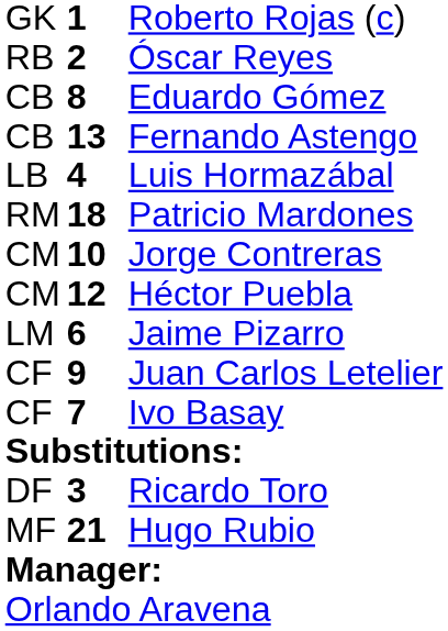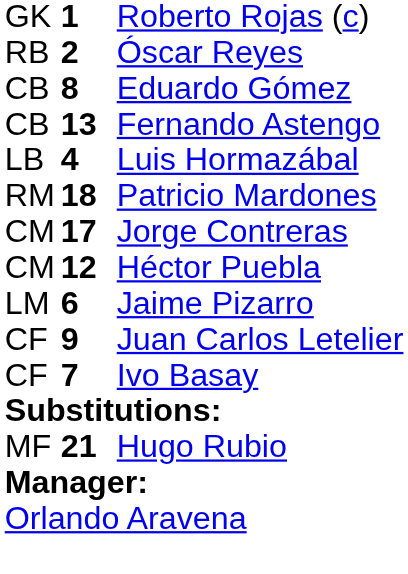 <table cellspacing="0" cellpadding="0" style="font-size:90%; margin:0.2em auto;">
 <tr>
 <th width="25"></th>
 <th width="25"></th>
 </tr>
 <tr>
 <td>GK</td>
 <td><strong>1</strong></td>
 <td><a href='#'>Roberto Rojas</a> (<a href='#'>c</a>)</td>
 </tr>
 <tr>
 <td>RB</td>
 <td><strong>2</strong></td>
 <td><a href='#'>Óscar Reyes</a></td>
 </tr>
 <tr>
 <td>CB</td>
 <td><strong>8</strong></td>
 <td><a href='#'>Eduardo Gómez</a></td>
 <td></td>
 <td></td>
 </tr>
 <tr>
 <td>CB</td>
 <td><strong>13</strong></td>
 <td><a href='#'>Fernando Astengo</a></td>
 <td></td>
 <td></td>
 </tr>
 <tr>
 <td>LB</td>
 <td><strong>4</strong></td>
 <td><a href='#'>Luis Hormazábal</a></td>
 </tr>
 <tr>
 <td>RM</td>
 <td><strong>18</strong></td>
 <td><a href='#'>Patricio Mardones</a></td>
 </tr>
 <tr>
 <td>CM</td>
-<td><strong>10</strong></td>
+<td><strong>17</strong></td>
 <td><a href='#'>Jorge Contreras</a></td>
 </tr>
 <tr>
 <td>CM</td>
 <td><strong>12</strong></td>
 <td><a href='#'>Héctor Puebla</a></td>
 <td></td>
 <td></td>
 <td></td>
 </tr>
 <tr>
 <td>LM</td>
 <td><strong>6</strong></td>
 <td><a href='#'>Jaime Pizarro</a></td>
 <td></td>
 </tr>
 <tr>
 <td>CF</td>
 <td><strong>9</strong></td>
 <td><a href='#'>Juan Carlos Letelier</a></td>
 </tr>
 <tr>
 <td>CF</td>
 <td><strong>7</strong></td>
 <td><a href='#'>Ivo Basay</a></td>
 </tr>
 <tr>
 <td colspan=4><strong>Substitutions:</strong></td>
 </tr>
 <tr>
-<td>DF</td>
-<td><strong>3</strong></td>
-<td><a href='#'>Ricardo Toro</a></td>
-<td></td>
-<td></td>
-<td></td>
-<td></td>
-</tr>
-<tr>
 <td>MF</td>
 <td><strong>21</strong></td>
 <td><a href='#'>Hugo Rubio</a></td>
 <td></td>
 <td></td>
 <td></td>
 </tr>
 <tr>
 <td colspan=4><strong>Manager:</strong></td>
 </tr>
 <tr>
 <td colspan="4"> <a href='#'>Orlando Aravena</a></td>
 </tr>
 </table>
